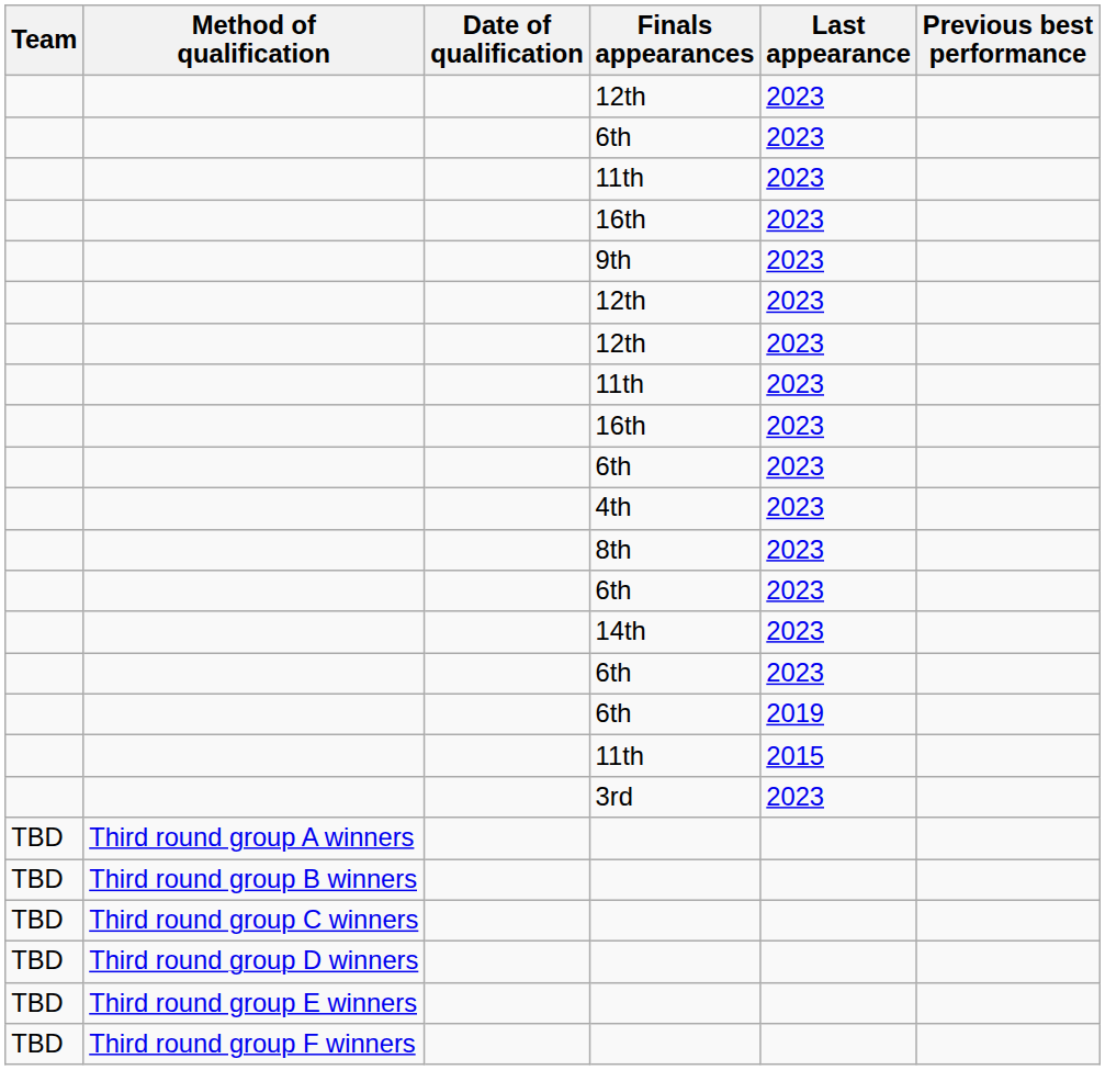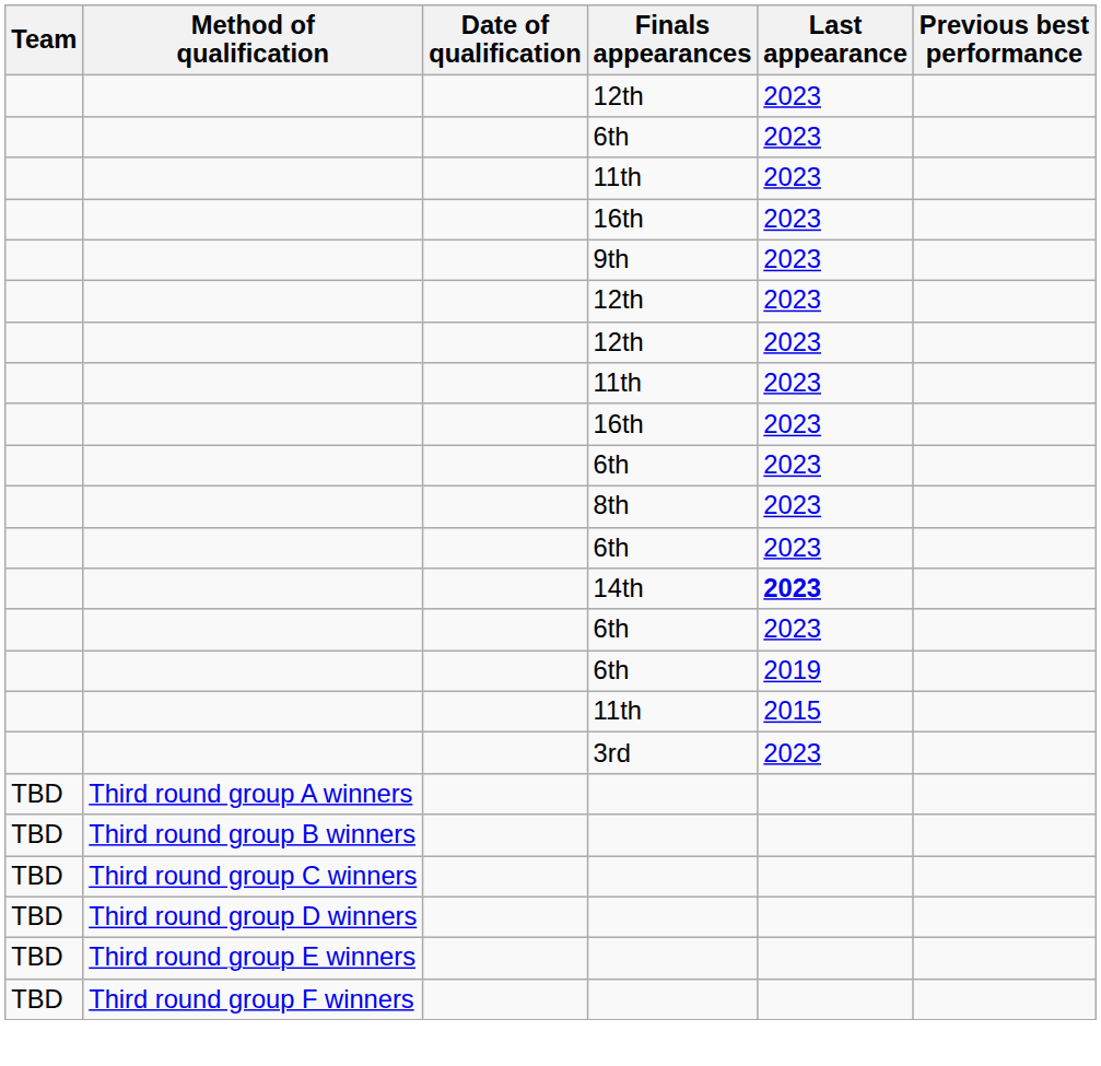 <table class="wikitable sortable" style="text-align: left;">
 <tr>
 <th>Team</th>
 <th>Method of<br>qualification</th>
 <th>Date of<br>qualification</th>
 <th data-sort-type="number">Finals<br>appearances</th>
 <th>Last<br>appearance</th>
 <th>Previous best<br>performance</th>
 </tr>
 <tr>
 <td></td>
 <td></td>
 <td></td>
 <td>12th</td>
 <td><a href='#'>2023</a></td>
 <td></td>
 </tr>
 <tr>
 <td></td>
 <td></td>
 <td></td>
 <td>6th</td>
 <td><a href='#'>2023</a></td>
 <td></td>
 </tr>
 <tr>
 <td></td>
 <td></td>
 <td></td>
 <td>11th</td>
 <td><a href='#'>2023</a></td>
 <td></td>
 </tr>
 <tr>
 <td></td>
 <td></td>
 <td></td>
 <td>16th</td>
 <td><a href='#'>2023</a></td>
 <td></td>
 </tr>
 <tr>
 <td></td>
 <td></td>
 <td></td>
 <td>9th</td>
 <td><a href='#'>2023</a></td>
 <td></td>
 </tr>
 <tr>
 <td></td>
 <td></td>
 <td></td>
 <td>12th</td>
 <td><a href='#'>2023</a></td>
 <td></td>
 </tr>
 <tr>
 <td></td>
 <td></td>
 <td></td>
 <td>12th</td>
 <td><a href='#'>2023</a></td>
 <td></td>
 </tr>
 <tr>
 <td></td>
 <td></td>
 <td></td>
 <td>11th</td>
 <td><a href='#'>2023</a></td>
 <td></td>
 </tr>
 <tr>
 <td></td>
 <td></td>
 <td></td>
 <td>16th</td>
 <td><a href='#'>2023</a></td>
 <td></td>
 </tr>
 <tr>
 <td></td>
 <td></td>
 <td></td>
 <td>6th</td>
 <td><a href='#'>2023</a></td>
 <td></td>
 </tr>
 <tr>
 <td></td>
 <td></td>
 <td></td>
-<td>4th</td>
-<td><a href='#'>2023</a></td>
-<td></td>
-</tr>
-<tr>
-<td></td>
-<td></td>
-<td></td>
 <td>8th</td>
 <td><a href='#'>2023</a></td>
 <td></td>
 </tr>
 <tr>
 <td></td>
 <td></td>
 <td></td>
 <td>6th</td>
 <td><a href='#'>2023</a></td>
 <td></td>
 </tr>
 <tr>
 <td></td>
 <td></td>
 <td></td>
 <td>14th</td>
-<td><a href='#'>2023</a></td>
+<td><strong><a href='#'>2023</a></strong></td>
 <td></td>
 </tr>
 <tr>
 <td></td>
 <td></td>
 <td></td>
 <td>6th</td>
 <td><a href='#'>2023</a></td>
 <td></td>
 </tr>
 <tr>
 <td></td>
 <td></td>
 <td></td>
 <td>6th</td>
 <td><a href='#'>2019</a></td>
 <td></td>
 </tr>
 <tr>
 <td></td>
 <td></td>
 <td></td>
 <td>11th</td>
 <td><a href='#'>2015</a></td>
 <td></td>
 </tr>
 <tr>
 <td></td>
 <td></td>
 <td></td>
 <td>3rd</td>
 <td><a href='#'>2023</a></td>
 <td></td>
 </tr>
 <tr>
 <td> TBD</td>
 <td><a href='#'>Third round group A winners</a></td>
 <td></td>
 <td></td>
 <td></td>
 <td></td>
 </tr>
 <tr>
 <td> TBD</td>
 <td><a href='#'>Third round group B winners</a></td>
 <td></td>
 <td></td>
 <td></td>
 <td></td>
 </tr>
 <tr>
 <td> TBD</td>
 <td><a href='#'>Third round group C winners</a></td>
 <td></td>
 <td></td>
 <td></td>
 <td></td>
 </tr>
 <tr>
 <td> TBD</td>
 <td><a href='#'>Third round group D winners</a></td>
 <td></td>
 <td></td>
 <td></td>
 <td></td>
 </tr>
 <tr>
 <td> TBD</td>
 <td><a href='#'>Third round group E winners</a></td>
 <td></td>
 <td></td>
 <td></td>
 <td></td>
 </tr>
 <tr>
 <td> TBD</td>
 <td><a href='#'>Third round group F winners</a></td>
 <td></td>
 <td></td>
 <td></td>
 <td></td>
 </tr>
 </table>
